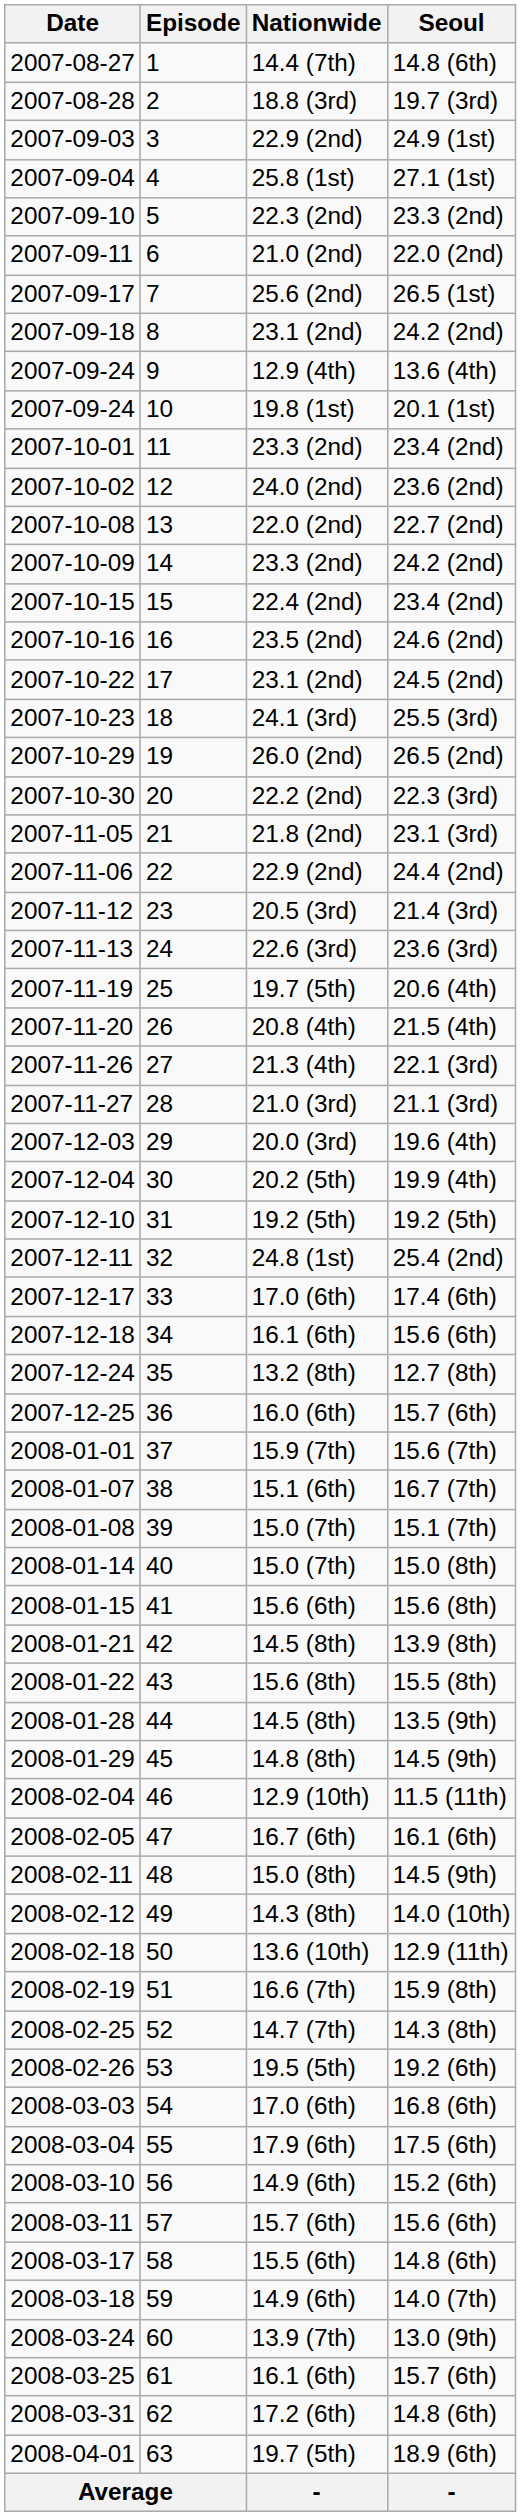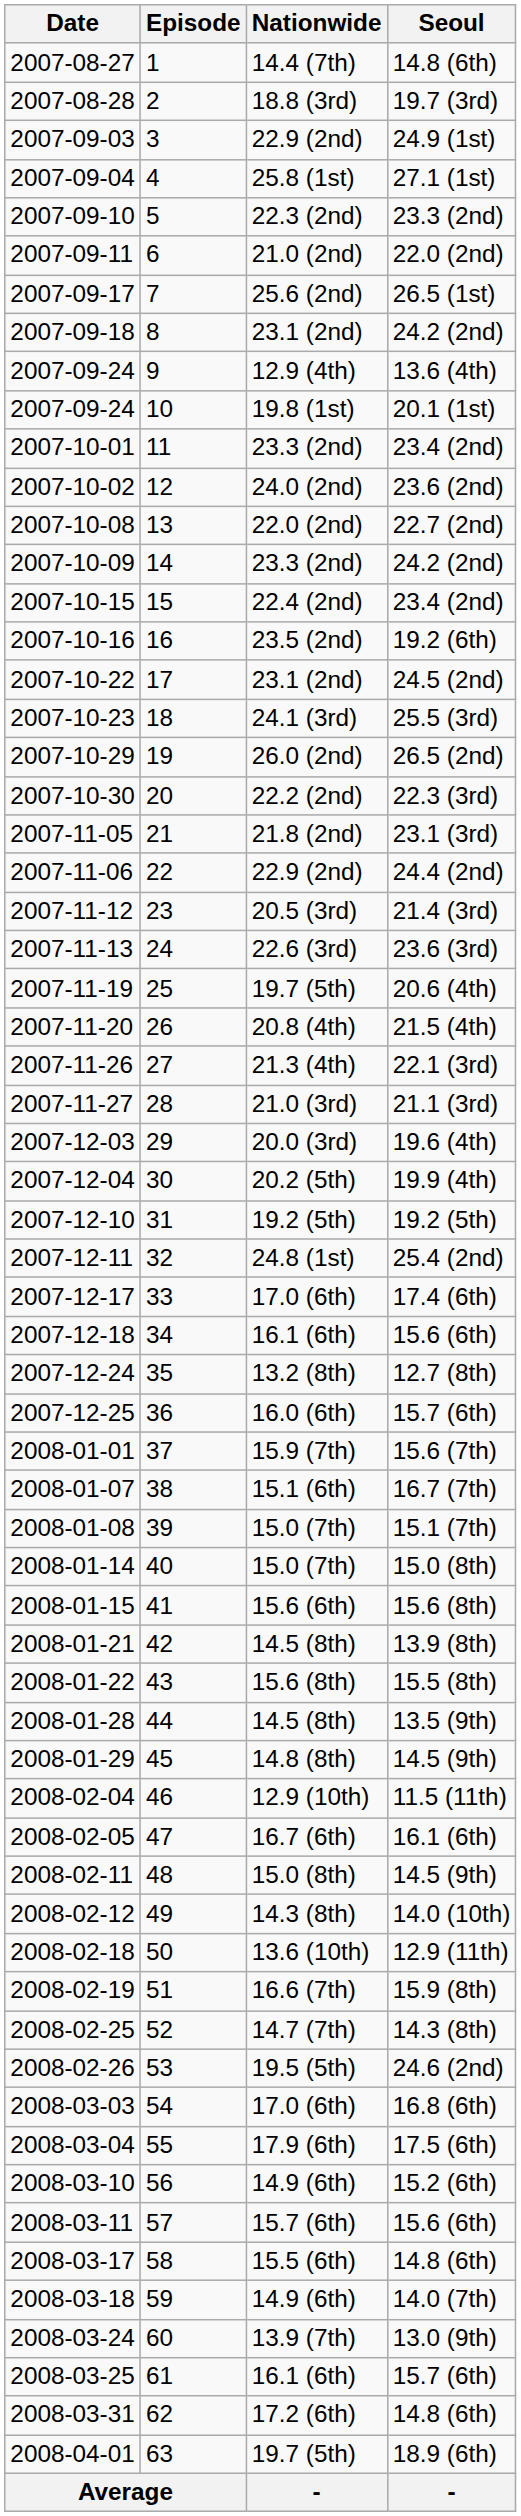 <table class="wikitable">
 <tr>
 <th>Date</th>
 <th>Episode</th>
 <th>Nationwide</th>
 <th>Seoul</th>
 </tr>
 <tr>
 <td>2007-08-27</td>
 <td>1</td>
 <td>14.4 (7th)</td>
 <td>14.8 (6th)</td>
 </tr>
 <tr>
 <td>2007-08-28</td>
 <td>2</td>
 <td>18.8 (3rd)</td>
 <td>19.7 (3rd)</td>
 </tr>
 <tr>
 <td>2007-09-03</td>
 <td>3</td>
 <td>22.9 (2nd)</td>
 <td>24.9 (1st)</td>
 </tr>
 <tr>
 <td>2007-09-04</td>
 <td>4</td>
 <td>25.8 (1st)</td>
 <td>27.1 (1st)</td>
 </tr>
 <tr>
 <td>2007-09-10</td>
 <td>5</td>
 <td>22.3 (2nd)</td>
 <td>23.3 (2nd)</td>
 </tr>
 <tr>
 <td>2007-09-11</td>
 <td>6</td>
 <td>21.0 (2nd)</td>
 <td>22.0 (2nd)</td>
 </tr>
 <tr>
 <td>2007-09-17</td>
 <td>7</td>
 <td>25.6 (2nd)</td>
 <td>26.5 (1st)</td>
 </tr>
 <tr>
 <td>2007-09-18</td>
 <td>8</td>
 <td>23.1 (2nd)</td>
 <td>24.2 (2nd)</td>
 </tr>
 <tr>
 <td>2007-09-24</td>
 <td>9</td>
 <td>12.9 (4th)</td>
 <td>13.6 (4th)</td>
 </tr>
 <tr>
 <td>2007-09-24</td>
 <td>10</td>
 <td>19.8 (1st)</td>
 <td>20.1 (1st)</td>
 </tr>
 <tr>
 <td>2007-10-01</td>
 <td>11</td>
 <td>23.3 (2nd)</td>
 <td>23.4 (2nd)</td>
 </tr>
 <tr>
 <td>2007-10-02</td>
 <td>12</td>
 <td>24.0 (2nd)</td>
 <td>23.6 (2nd)</td>
 </tr>
 <tr>
 <td>2007-10-08</td>
 <td>13</td>
 <td>22.0 (2nd)</td>
 <td>22.7 (2nd)</td>
 </tr>
 <tr>
 <td>2007-10-09</td>
 <td>14</td>
 <td>23.3 (2nd)</td>
 <td>24.2 (2nd)</td>
 </tr>
 <tr>
 <td>2007-10-15</td>
 <td>15</td>
 <td>22.4 (2nd)</td>
 <td>23.4 (2nd)</td>
 </tr>
 <tr>
 <td>2007-10-16</td>
 <td>16</td>
 <td>23.5 (2nd)</td>
-<td>24.6 (2nd)</td>
+<td>19.2 (6th)</td>
 </tr>
 <tr>
 <td>2007-10-22</td>
 <td>17</td>
 <td>23.1 (2nd)</td>
 <td>24.5 (2nd)</td>
 </tr>
 <tr>
 <td>2007-10-23</td>
 <td>18</td>
 <td>24.1 (3rd)</td>
 <td>25.5 (3rd)</td>
 </tr>
 <tr>
 <td>2007-10-29</td>
 <td>19</td>
 <td>26.0 (2nd)</td>
 <td>26.5 (2nd)</td>
 </tr>
 <tr>
 <td>2007-10-30</td>
 <td>20</td>
 <td>22.2 (2nd)</td>
 <td>22.3 (3rd)</td>
 </tr>
 <tr>
 <td>2007-11-05</td>
 <td>21</td>
 <td>21.8 (2nd)</td>
 <td>23.1 (3rd)</td>
 </tr>
 <tr>
 <td>2007-11-06</td>
 <td>22</td>
 <td>22.9 (2nd)</td>
 <td>24.4 (2nd)</td>
 </tr>
 <tr>
 <td>2007-11-12</td>
 <td>23</td>
 <td>20.5 (3rd)</td>
 <td>21.4 (3rd)</td>
 </tr>
 <tr>
 <td>2007-11-13</td>
 <td>24</td>
 <td>22.6 (3rd)</td>
 <td>23.6 (3rd)</td>
 </tr>
 <tr>
 <td>2007-11-19</td>
 <td>25</td>
 <td>19.7 (5th)</td>
 <td>20.6 (4th)</td>
 </tr>
 <tr>
 <td>2007-11-20</td>
 <td>26</td>
 <td>20.8 (4th)</td>
 <td>21.5 (4th)</td>
 </tr>
 <tr>
 <td>2007-11-26</td>
 <td>27</td>
 <td>21.3 (4th)</td>
 <td>22.1 (3rd)</td>
 </tr>
 <tr>
 <td>2007-11-27</td>
 <td>28</td>
 <td>21.0 (3rd)</td>
 <td>21.1 (3rd)</td>
 </tr>
 <tr>
 <td>2007-12-03</td>
 <td>29</td>
 <td>20.0 (3rd)</td>
 <td>19.6 (4th)</td>
 </tr>
 <tr>
 <td>2007-12-04</td>
 <td>30</td>
 <td>20.2 (5th)</td>
 <td>19.9 (4th)</td>
 </tr>
 <tr>
 <td>2007-12-10</td>
 <td>31</td>
 <td>19.2 (5th)</td>
 <td>19.2 (5th)</td>
 </tr>
 <tr>
 <td>2007-12-11</td>
 <td>32</td>
 <td>24.8 (1st)</td>
 <td>25.4 (2nd)</td>
 </tr>
 <tr>
 <td>2007-12-17</td>
 <td>33</td>
 <td>17.0 (6th)</td>
 <td>17.4 (6th)</td>
 </tr>
 <tr>
 <td>2007-12-18</td>
 <td>34</td>
 <td>16.1 (6th)</td>
 <td>15.6 (6th)</td>
 </tr>
 <tr>
 <td>2007-12-24</td>
 <td>35</td>
 <td>13.2 (8th)</td>
 <td>12.7 (8th)</td>
 </tr>
 <tr>
 <td>2007-12-25</td>
 <td>36</td>
 <td>16.0 (6th)</td>
 <td>15.7 (6th)</td>
 </tr>
 <tr>
 <td>2008-01-01</td>
 <td>37</td>
 <td>15.9 (7th)</td>
 <td>15.6 (7th)</td>
 </tr>
 <tr>
 <td>2008-01-07</td>
 <td>38</td>
 <td>15.1 (6th)</td>
 <td>16.7 (7th)</td>
 </tr>
 <tr>
 <td>2008-01-08</td>
 <td>39</td>
 <td>15.0 (7th)</td>
 <td>15.1 (7th)</td>
 </tr>
 <tr>
 <td>2008-01-14</td>
 <td>40</td>
 <td>15.0 (7th)</td>
 <td>15.0 (8th)</td>
 </tr>
 <tr>
 <td>2008-01-15</td>
 <td>41</td>
 <td>15.6 (6th)</td>
 <td>15.6 (8th)</td>
 </tr>
 <tr>
 <td>2008-01-21</td>
 <td>42</td>
 <td>14.5 (8th)</td>
 <td>13.9 (8th)</td>
 </tr>
 <tr>
 <td>2008-01-22</td>
 <td>43</td>
 <td>15.6 (8th)</td>
 <td>15.5 (8th)</td>
 </tr>
 <tr>
 <td>2008-01-28</td>
 <td>44</td>
 <td>14.5 (8th)</td>
 <td>13.5 (9th)</td>
 </tr>
 <tr>
 <td>2008-01-29</td>
 <td>45</td>
 <td>14.8 (8th)</td>
 <td>14.5 (9th)</td>
 </tr>
 <tr>
 <td>2008-02-04</td>
 <td>46</td>
 <td>12.9 (10th)</td>
 <td>11.5 (11th)</td>
 </tr>
 <tr>
 <td>2008-02-05</td>
 <td>47</td>
 <td>16.7 (6th)</td>
 <td>16.1 (6th)</td>
 </tr>
 <tr>
 <td>2008-02-11</td>
 <td>48</td>
 <td>15.0 (8th)</td>
 <td>14.5 (9th)</td>
 </tr>
 <tr>
 <td>2008-02-12</td>
 <td>49</td>
 <td>14.3 (8th)</td>
 <td>14.0 (10th)</td>
 </tr>
 <tr>
 <td>2008-02-18</td>
 <td>50</td>
 <td>13.6 (10th)</td>
 <td>12.9 (11th)</td>
 </tr>
 <tr>
 <td>2008-02-19</td>
 <td>51</td>
 <td>16.6 (7th)</td>
 <td>15.9 (8th)</td>
 </tr>
 <tr>
 <td>2008-02-25</td>
 <td>52</td>
 <td>14.7 (7th)</td>
 <td>14.3 (8th)</td>
 </tr>
 <tr>
 <td>2008-02-26</td>
 <td>53</td>
 <td>19.5 (5th)</td>
-<td>19.2 (6th)</td>
+<td>24.6 (2nd)</td>
 </tr>
 <tr>
 <td>2008-03-03</td>
 <td>54</td>
 <td>17.0 (6th)</td>
 <td>16.8 (6th)</td>
 </tr>
 <tr>
 <td>2008-03-04</td>
 <td>55</td>
 <td>17.9 (6th)</td>
 <td>17.5 (6th)</td>
 </tr>
 <tr>
 <td>2008-03-10</td>
 <td>56</td>
 <td>14.9 (6th)</td>
 <td>15.2 (6th)</td>
 </tr>
 <tr>
 <td>2008-03-11</td>
 <td>57</td>
 <td>15.7 (6th)</td>
 <td>15.6 (6th)</td>
 </tr>
 <tr>
 <td>2008-03-17</td>
 <td>58</td>
 <td>15.5 (6th)</td>
 <td>14.8 (6th)</td>
 </tr>
 <tr>
 <td>2008-03-18</td>
 <td>59</td>
 <td>14.9 (6th)</td>
 <td>14.0 (7th)</td>
 </tr>
 <tr>
 <td>2008-03-24</td>
 <td>60</td>
 <td>13.9 (7th)</td>
 <td>13.0 (9th)</td>
 </tr>
 <tr>
 <td>2008-03-25</td>
 <td>61</td>
 <td>16.1 (6th)</td>
 <td>15.7 (6th)</td>
 </tr>
 <tr>
 <td>2008-03-31</td>
 <td>62</td>
 <td>17.2 (6th)</td>
 <td>14.8 (6th)</td>
 </tr>
 <tr>
 <td>2008-04-01</td>
 <td>63</td>
 <td>19.7 (5th)</td>
 <td>18.9 (6th)</td>
 </tr>
 <tr>
 <th colspan="2">Average</th>
 <th>-</th>
 <th>-</th>
 </tr>
 </table>
